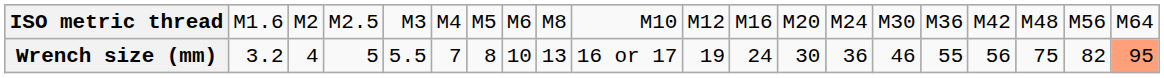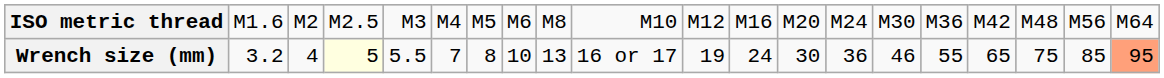 <table class=wikitable style="text-align:right">
 <tr>
 <th>ISO metric thread</th>
 <td>M1.6</td>
 <td>M2</td>
 <td>M2.5</td>
 <td>M3</td>
 <td>M4</td>
 <td>M5</td>
 <td>M6</td>
 <td>M8</td>
 <td>M10</td>
 <td>M12</td>
 <td>M16</td>
 <td>M20</td>
 <td>M24</td>
 <td>M30</td>
 <td>M36</td>
 <td>M42</td>
 <td>M48</td>
 <td>M56</td>
 <td>M64</td>
 </tr>
 <tr>
 <th>Wrench size (mm)</th>
 <td>3.2</td>
 <td>4</td>
-<td>5</td>
+<td style="background: lightyellow;">5</td>
 <td>5.5</td>
 <td>7</td>
 <td>8</td>
 <td>10</td>
 <td>13</td>
 <td>16 or 17</td>
 <td>19</td>
 <td>24</td>
 <td>30</td>
 <td>36</td>
 <td>46</td>
 <td>55</td>
-<td>56</td>
+<td>65</td>
 <td>75</td>
-<td>82</td>
+<td>85</td>
 <td style="background: lightsalmon;">95</td>
 </tr>
 </table>
